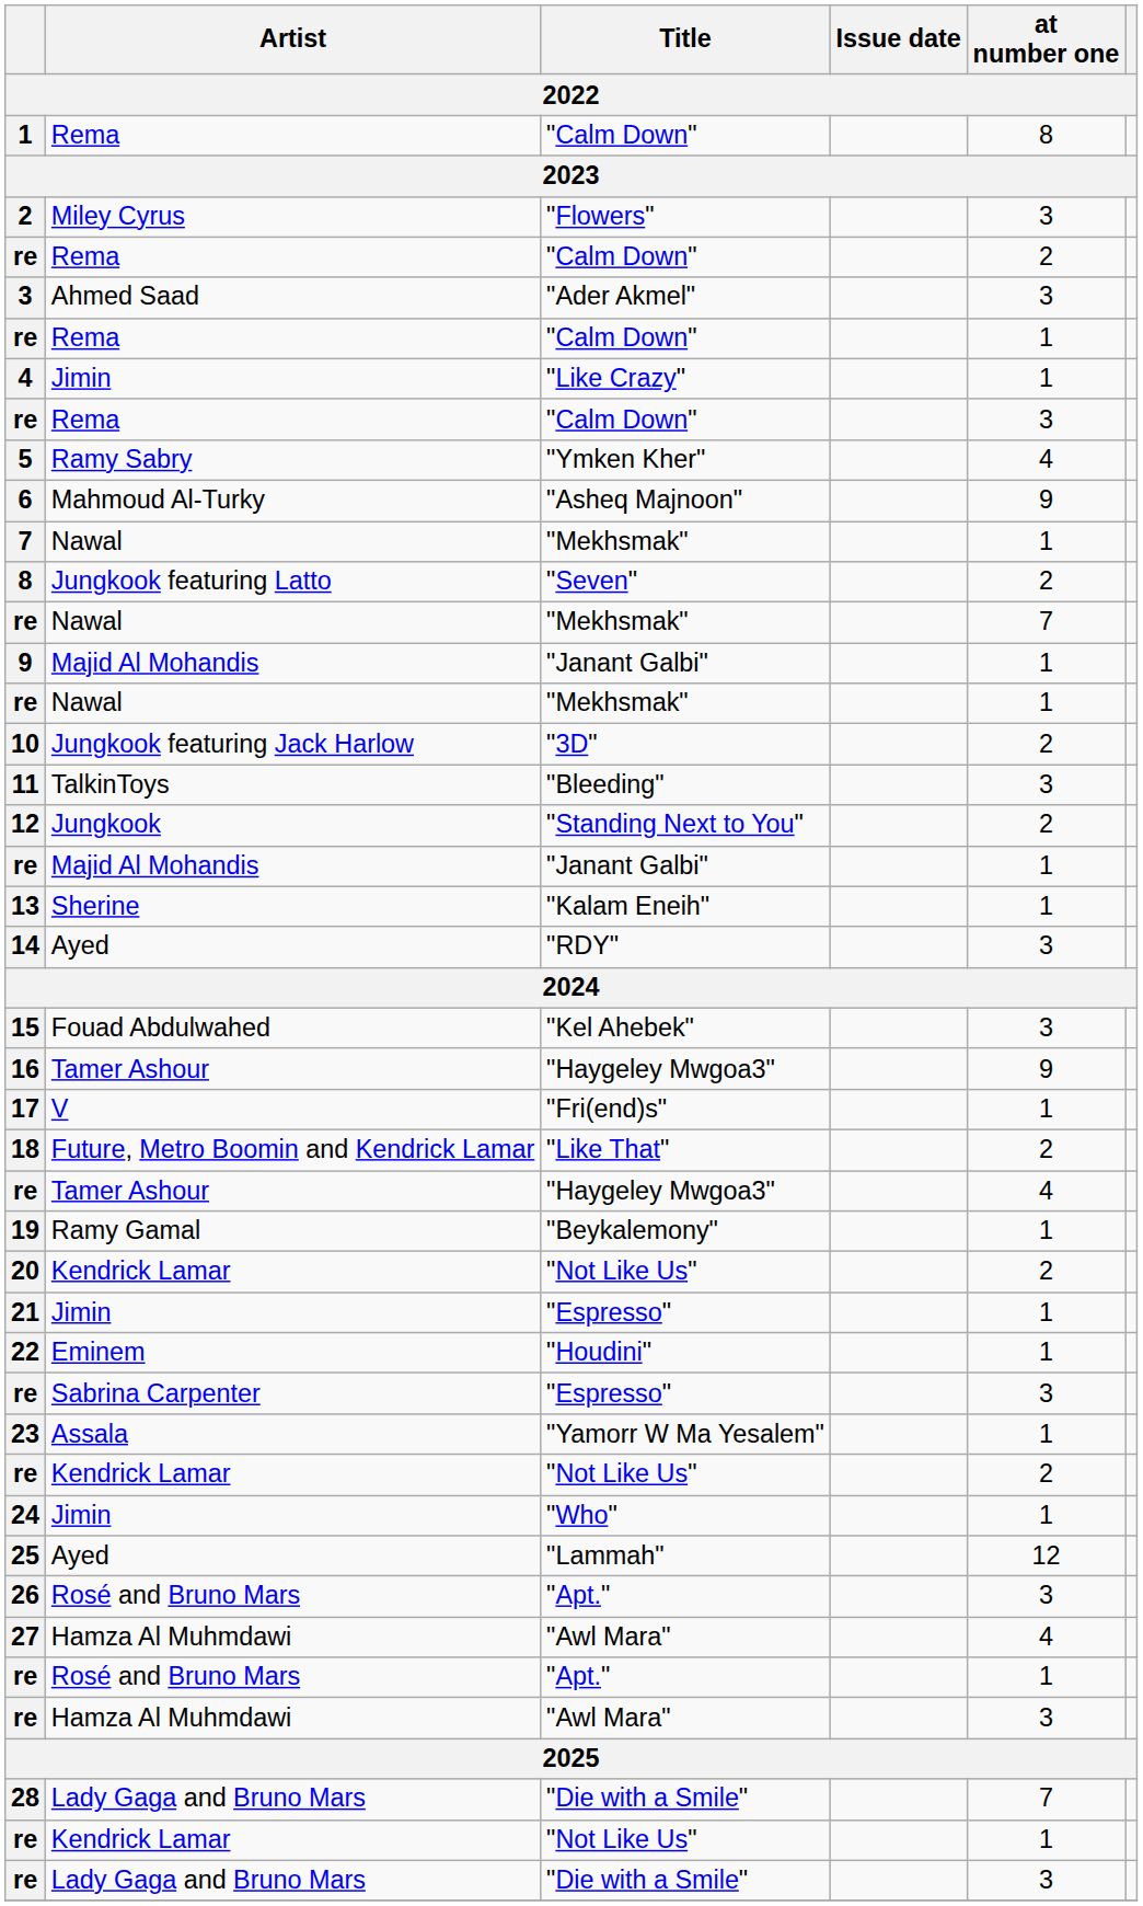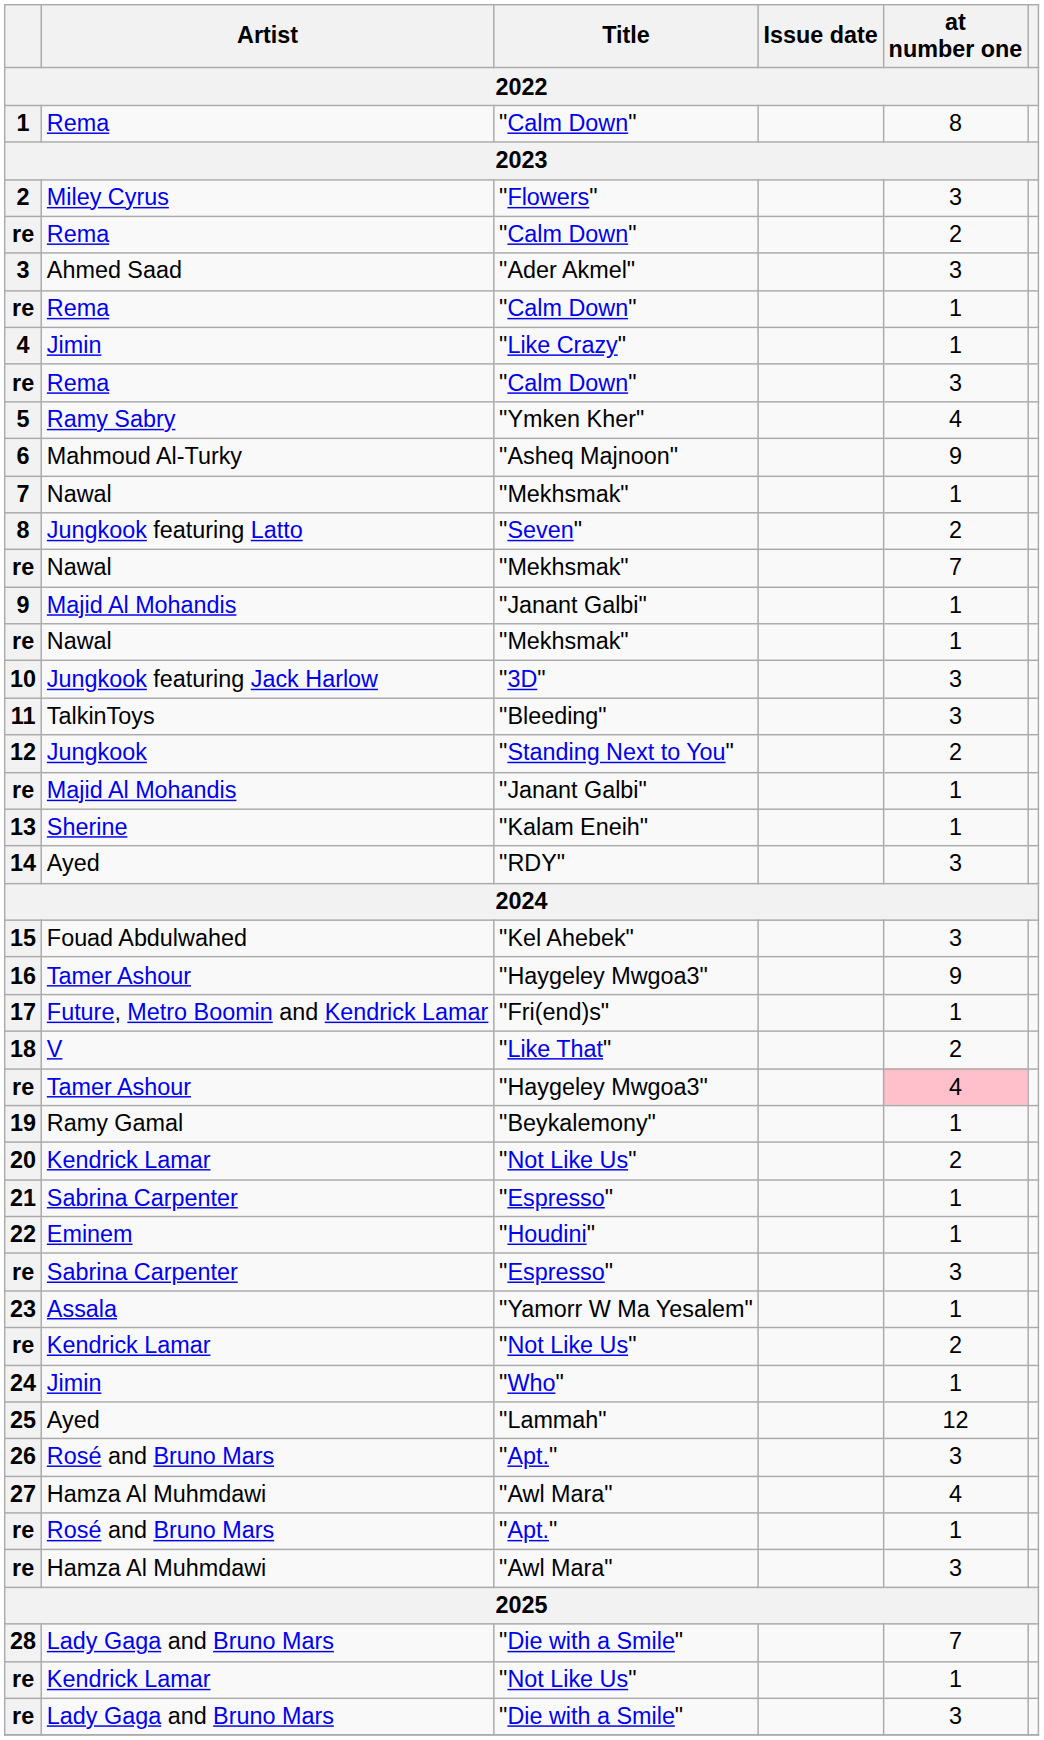 <table class="wikitable plainrowheaders sortable">
 <tr>
 <th scope=col></th>
 <th scope=col>Artist</th>
 <th scope=col>Title</th>
 <th scope=col>Issue date</th>
 <th scope=col> at<br>number one</th>
 <th scope=col></th>
 </tr>
 <tr class=unsortable>
 <th colspan=7>2022</th>
 </tr>
 <tr>
 <th scope=row style="text-align:center;">1</th>
 <td><a href='#'>Rema</a></td>
 <td>"<a href='#'>Calm Down</a>"</td>
 <td></td>
 <td style="text-align:center;">8</td>
 <td style="text-align:center;"></td>
 </tr>
 <tr class=unsortable>
 <th colspan=7>2023</th>
 </tr>
 <tr>
 <th scope=row style="text-align:center;">2</th>
 <td><a href='#'>Miley Cyrus</a></td>
 <td>"<a href='#'>Flowers</a>"</td>
 <td></td>
 <td style="text-align:center;">3</td>
 <td style="text-align:center;"></td>
 </tr>
 <tr>
 <th scope=row style="text-align:center;">re</th>
 <td><a href='#'>Rema</a></td>
 <td>"<a href='#'>Calm Down</a>"</td>
 <td></td>
 <td style="text-align:center;">2</td>
 <td style="text-align:center;"></td>
 </tr>
 <tr>
 <th scope=row style="text-align:center;">3</th>
 <td>Ahmed Saad</td>
 <td>"Ader Akmel"</td>
 <td></td>
 <td style="text-align:center;">3</td>
 <td style="text-align:center;"></td>
 </tr>
 <tr>
 <th scope=row style="text-align:center;">re</th>
 <td><a href='#'>Rema</a></td>
 <td>"<a href='#'>Calm Down</a>"</td>
 <td></td>
 <td style="text-align:center;">1</td>
 <td style="text-align:center;"></td>
 </tr>
 <tr>
 <th scope=row style="text-align:center;">4</th>
 <td><a href='#'>Jimin</a></td>
 <td>"<a href='#'>Like Crazy</a>"</td>
 <td></td>
 <td style="text-align:center;">1</td>
 <td style="text-align:center;"></td>
 </tr>
 <tr>
 <th scope=row style="text-align:center;">re</th>
 <td><a href='#'>Rema</a></td>
 <td>"<a href='#'>Calm Down</a>"</td>
 <td></td>
 <td style="text-align:center;">3</td>
 <td style="text-align:center;"></td>
 </tr>
 <tr>
 <th scope=row style="text-align:center;">5</th>
 <td><a href='#'>Ramy Sabry</a></td>
 <td>"Ymken Kher"</td>
 <td></td>
 <td style="text-align:center;">4</td>
 <td style="text-align:center;"></td>
 </tr>
 <tr>
 <th scope=row style="text-align:center;">6</th>
 <td>Mahmoud Al-Turky</td>
 <td>"Asheq Majnoon"</td>
 <td></td>
 <td style="text-align:center;">9</td>
 <td style="text-align:center;"></td>
 </tr>
 <tr>
 <th scope=row style="text-align:center;">7</th>
 <td>Nawal</td>
 <td>"Mekhsmak"</td>
 <td></td>
 <td style="text-align:center;">1</td>
 <td style="text-align:center;"></td>
 </tr>
 <tr>
 <th scope=row style="text-align:center;">8</th>
 <td><a href='#'>Jungkook</a> featuring <a href='#'>Latto</a></td>
 <td>"<a href='#'>Seven</a>"</td>
 <td></td>
 <td style="text-align:center;">2</td>
 <td style="text-align:center;"></td>
 </tr>
 <tr>
 <th scope=row style="text-align:center;">re</th>
 <td>Nawal</td>
 <td>"Mekhsmak"</td>
 <td></td>
 <td style="text-align:center;">7</td>
 <td style="text-align:center;"></td>
 </tr>
 <tr>
 <th scope=row style="text-align:center;">9</th>
 <td><a href='#'>Majid Al Mohandis</a></td>
 <td>"Janant Galbi"</td>
 <td></td>
 <td style="text-align:center;">1</td>
 <td style="text-align:center;"></td>
 </tr>
 <tr>
 <th scope=row style="text-align:center;">re</th>
 <td>Nawal</td>
 <td>"Mekhsmak"</td>
 <td></td>
 <td style="text-align:center;">1</td>
 <td style="text-align:center;"></td>
 </tr>
 <tr>
 <th scope=row style="text-align:center;">10</th>
 <td><a href='#'>Jungkook</a> featuring <a href='#'>Jack Harlow</a></td>
 <td>"<a href='#'>3D</a>"</td>
 <td></td>
-<td style="text-align:center;">2</td>
+<td style="text-align:center;">3</td>
 <td style="text-align:center;"></td>
 </tr>
 <tr>
 <th scope=row style="text-align:center;">11</th>
 <td>TalkinToys</td>
 <td>"Bleeding"</td>
 <td></td>
 <td style="text-align:center;">3</td>
 <td style="text-align:center;"></td>
 </tr>
 <tr>
 <th scope=row style="text-align:center;">12</th>
 <td><a href='#'>Jungkook</a></td>
 <td>"<a href='#'>Standing Next to You</a>"</td>
 <td></td>
 <td style="text-align:center;">2</td>
 <td style="text-align:center;"></td>
 </tr>
 <tr>
 <th scope=row style="text-align:center;">re</th>
 <td><a href='#'>Majid Al Mohandis</a></td>
 <td>"Janant Galbi"</td>
 <td></td>
 <td style="text-align:center;">1</td>
 <td style="text-align:center;"></td>
 </tr>
 <tr>
 <th scope=row style="text-align:center;">13</th>
 <td><a href='#'>Sherine</a></td>
 <td>"Kalam Eneih"</td>
 <td></td>
 <td style="text-align:center;">1</td>
 <td style="text-align:center;"></td>
 </tr>
 <tr>
 <th scope=row style="text-align:center;">14</th>
 <td>Ayed</td>
 <td>"RDY"</td>
 <td></td>
 <td style="text-align:center;">3</td>
 <td style="text-align:center;"></td>
 </tr>
 <tr class=unsortable>
 <th colspan=7>2024</th>
 </tr>
 <tr>
 <th scope=row style="text-align:center;">15</th>
 <td>Fouad Abdulwahed</td>
 <td>"Kel Ahebek"</td>
 <td></td>
 <td style="text-align:center;">3</td>
 <td style="text-align:center;"></td>
 </tr>
 <tr>
 <th scope=row style="text-align:center;">16</th>
 <td><a href='#'>Tamer Ashour</a></td>
 <td>"Haygeley Mwgoa3"</td>
 <td></td>
 <td style="text-align:center;">9</td>
 <td style="text-align:center;"></td>
 </tr>
 <tr>
 <th scope=row style="text-align:center;">17</th>
-<td><a href='#'>V</a></td>
+<td><a href='#'>Future</a>, <a href='#'>Metro Boomin</a> and <a href='#'>Kendrick Lamar</a></td>
 <td>"Fri(end)s"</td>
 <td></td>
 <td style="text-align:center;">1</td>
 <td style="text-align:center;"></td>
 </tr>
 <tr>
 <th scope=row style="text-align:center;">18</th>
-<td><a href='#'>Future</a>, <a href='#'>Metro Boomin</a> and <a href='#'>Kendrick Lamar</a></td>
+<td><a href='#'>V</a></td>
 <td>"<a href='#'>Like That</a>"</td>
 <td></td>
 <td style="text-align:center;">2</td>
 <td style="text-align:center;"></td>
 </tr>
 <tr>
 <th scope=row style="text-align:center;">re</th>
 <td><a href='#'>Tamer Ashour</a></td>
 <td>"Haygeley Mwgoa3"</td>
 <td></td>
-<td style="text-align:center;">4</td>
+<td style="background: pink; text-align:center;">4</td>
 <td style="text-align:center;"></td>
 </tr>
 <tr>
 <th scope=row style="text-align:center;">19</th>
 <td>Ramy Gamal</td>
 <td>"Beykalemony"</td>
 <td></td>
 <td style="text-align:center;">1</td>
 <td style="text-align:center;"></td>
 </tr>
 <tr>
 <th scope=row style="text-align:center;">20</th>
 <td><a href='#'>Kendrick Lamar</a></td>
 <td>"<a href='#'>Not Like Us</a>"</td>
 <td></td>
 <td style="text-align:center;">2</td>
 <td style="text-align:center;"></td>
 </tr>
 <tr>
 <th scope=row style="text-align:center;">21</th>
-<td><a href='#'>Jimin</a></td>
+<td><a href='#'>Sabrina Carpenter</a></td>
 <td>"<a href='#'>Espresso</a>"</td>
 <td></td>
 <td style="text-align:center;">1</td>
 <td style="text-align:center;"></td>
 </tr>
 <tr>
 <th scope=row style="text-align:center;">22</th>
 <td><a href='#'>Eminem</a></td>
 <td>"<a href='#'>Houdini</a>"</td>
 <td></td>
 <td style="text-align:center;">1</td>
 <td style="text-align:center;"></td>
 </tr>
 <tr>
 <th scope=row style="text-align:center;">re</th>
 <td><a href='#'>Sabrina Carpenter</a></td>
 <td>"<a href='#'>Espresso</a>"</td>
 <td></td>
 <td style="text-align:center;">3</td>
 <td style="text-align:center;"></td>
 </tr>
 <tr>
 <th scope=row style="text-align:center;">23</th>
 <td><a href='#'>Assala</a></td>
 <td>"Yamorr W Ma Yesalem"</td>
 <td></td>
 <td style="text-align:center;">1</td>
 <td style="text-align:center;"></td>
 </tr>
 <tr>
 <th scope=row style="text-align:center;">re</th>
 <td><a href='#'>Kendrick Lamar</a></td>
 <td>"<a href='#'>Not Like Us</a>"</td>
 <td></td>
 <td style="text-align:center;">2</td>
 <td style="text-align:center;"></td>
 </tr>
 <tr>
 <th scope=row style="text-align:center;">24</th>
 <td><a href='#'>Jimin</a></td>
 <td>"<a href='#'>Who</a>"</td>
 <td></td>
 <td style="text-align:center;">1</td>
 <td style="text-align:center;"></td>
 </tr>
 <tr>
 <th scope=row style="text-align:center;">25</th>
 <td>Ayed</td>
 <td>"Lammah"</td>
 <td></td>
 <td style="text-align:center;">12</td>
 <td style="text-align:center;"></td>
 </tr>
 <tr>
 <th scope=row style="text-align:center;">26</th>
 <td><a href='#'>Rosé</a> and <a href='#'>Bruno Mars</a></td>
 <td>"<a href='#'>Apt.</a>"</td>
 <td></td>
 <td style="text-align:center;">3</td>
 <td style="text-align:center;"></td>
 </tr>
 <tr>
 <th scope=row style="text-align:center;">27</th>
 <td>Hamza Al Muhmdawi</td>
 <td>"Awl Mara"</td>
 <td></td>
 <td style="text-align:center;">4</td>
 <td style="text-align:center;"></td>
 </tr>
 <tr>
 <th scope=row style="text-align:center;">re</th>
 <td><a href='#'>Rosé</a> and <a href='#'>Bruno Mars</a></td>
 <td>"<a href='#'>Apt.</a>"</td>
 <td></td>
 <td style="text-align:center;">1</td>
 <td style="text-align:center;"></td>
 </tr>
 <tr>
 <th scope=row style="text-align:center;">re</th>
 <td>Hamza Al Muhmdawi</td>
 <td>"Awl Mara"</td>
 <td></td>
 <td style="text-align:center;">3</td>
 <td style="text-align:center;"></td>
 </tr>
 <tr class=unsortable>
 <th colspan=7>2025</th>
 </tr>
 <tr>
 <th scope=row style="text-align:center;">28</th>
 <td><a href='#'>Lady Gaga</a> and <a href='#'>Bruno Mars</a></td>
 <td>"<a href='#'>Die with a Smile</a>"</td>
 <td></td>
 <td style="text-align:center;">7</td>
 <td style="text-align:center;"></td>
 </tr>
 <tr>
 <th scope=row style="text-align:center;">re</th>
 <td><a href='#'>Kendrick Lamar</a></td>
 <td>"<a href='#'>Not Like Us</a>"</td>
 <td></td>
 <td style="text-align:center;">1</td>
 <td style="text-align:center;"></td>
 </tr>
 <tr>
 <th scope=row style="text-align:center;">re</th>
 <td><a href='#'>Lady Gaga</a> and <a href='#'>Bruno Mars</a></td>
 <td>"<a href='#'>Die with a Smile</a>"</td>
 <td></td>
 <td style="text-align:center;">3</td>
 <td style="text-align:center;"></td>
 </tr>
 <tr>
 </tr>
 </table>
